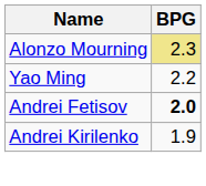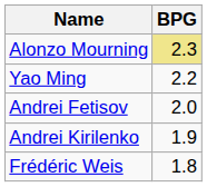 <table class=wikitable>
 <tr>
 <th>Name</th>
 <th>BPG</th>
 </tr>
 <tr>
 <td> <a href='#'>Alonzo Mourning</a></td>
 <td align=right style="background: khaki;">2.3</td>
 </tr>
 <tr>
 <td> <a href='#'>Yao Ming</a></td>
 <td align=right>2.2</td>
 </tr>
 <tr>
 <td> <a href='#'>Andrei Fetisov</a></td>
-<td align=right><strong>2.0</strong></td>
+<td align=right>2.0</td>
 </tr>
 <tr>
 <td> <a href='#'>Andrei Kirilenko</a></td>
 <td align=right>1.9</td>
 </tr>
+<tr>
+<td> <a href='#'>Frédéric Weis</a></td>
+<td align=right>1.8</td>
+</tr>
 </table>
